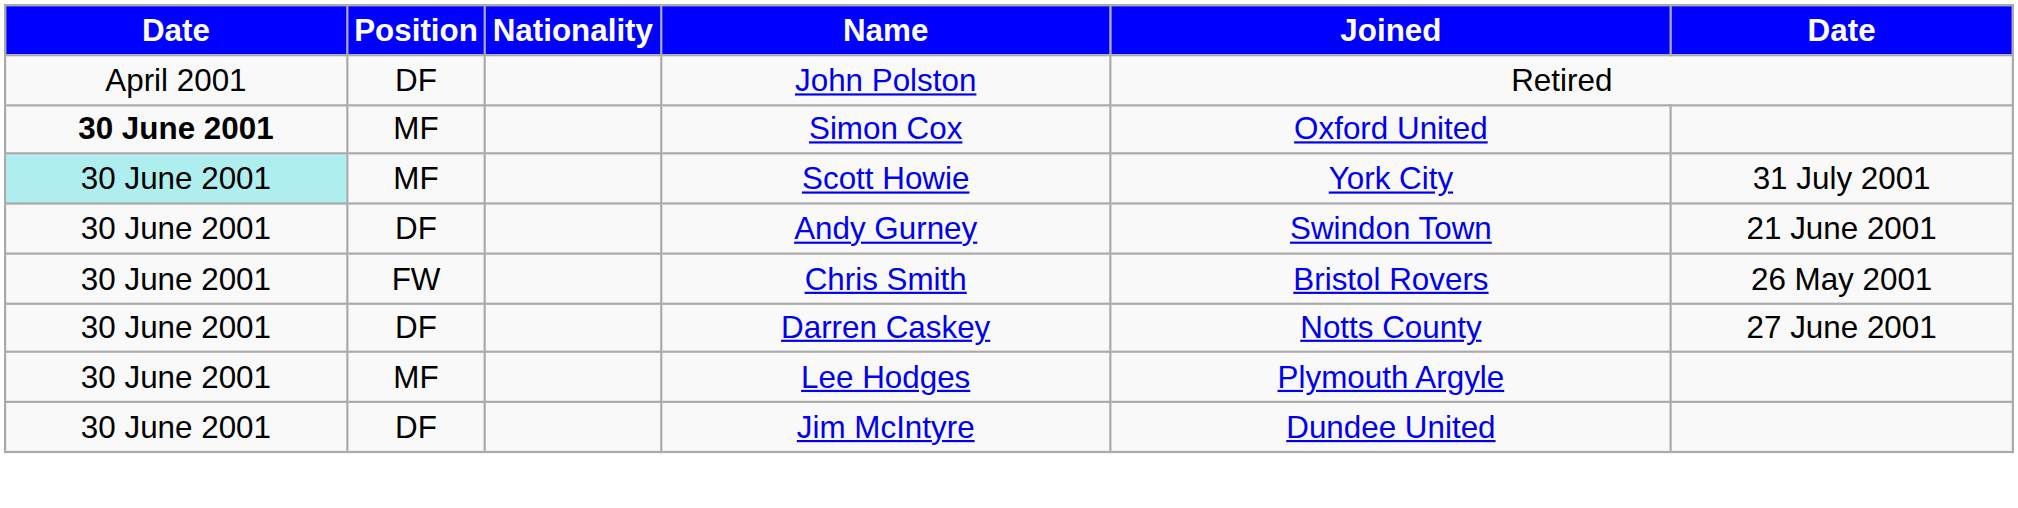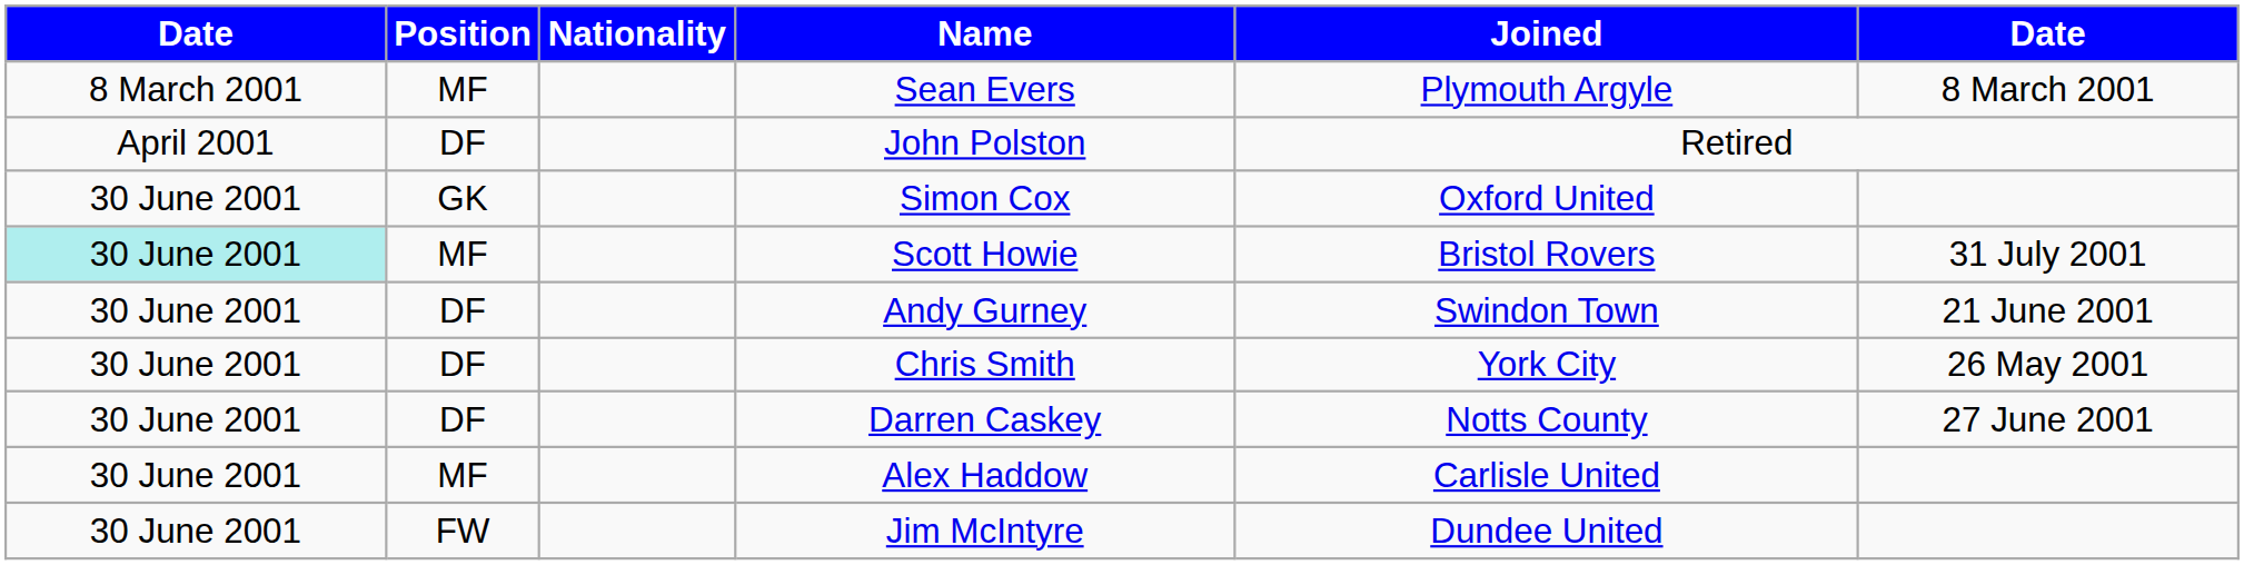 <table class="wikitable"  style="text-align:center; font-size:90%; ">
 <tr>
 <th style="background:#00f; color:white; width:150px;">Date</th>
 <th style="background:#00f; color:white; width:50px;">Position</th>
 <th style="background:#00f; color:white; width:50px;">Nationality</th>
 <th style="background:#00f; color:white; width:200px;">Name</th>
 <th style="background:#00f; color:white; width:250px;">Joined</th>
 <th style="background:#00f; color:white; width:150px;">Date</th>
 </tr>
 <tr>
+<td>8 March 2001</td>
+<td>MF</td>
+<td></td>
+<td><a href='#'>Sean Evers</a></td>
+<td><a href='#'>Plymouth Argyle</a></td>
+<td>8 March 2001</td>
+</tr>
+<tr>
 <td>April 2001</td>
 <td>DF</td>
 <td></td>
 <td><a href='#'>John Polston</a></td>
 <td colspan="2">Retired</td>
 </tr>
 <tr>
-<td><strong>30 June 2001</strong></td>
-<td>MF</td>
+<td>30 June 2001</td>
+<td>GK</td>
 <td></td>
 <td><a href='#'>Simon Cox</a></td>
 <td><a href='#'>Oxford United</a></td>
 <td></td>
 </tr>
 <tr>
 <td style="background: paleturquoise;">30 June 2001</td>
 <td>MF</td>
 <td></td>
 <td><a href='#'>Scott Howie</a></td>
-<td><a href='#'>York City</a></td>
+<td><a href='#'>Bristol Rovers</a></td>
 <td>31 July 2001</td>
 </tr>
 <tr>
 <td>30 June 2001</td>
 <td>DF</td>
 <td></td>
 <td><a href='#'>Andy Gurney</a></td>
 <td><a href='#'>Swindon Town</a></td>
 <td>21 June 2001</td>
 </tr>
 <tr>
 <td>30 June 2001</td>
-<td>FW</td>
+<td>DF</td>
 <td></td>
 <td><a href='#'>Chris Smith</a></td>
-<td><a href='#'>Bristol Rovers</a></td>
+<td><a href='#'>York City</a></td>
 <td>26 May 2001</td>
 </tr>
 <tr>
 <td>30 June 2001</td>
 <td>DF</td>
 <td></td>
 <td><a href='#'>Darren Caskey</a></td>
 <td><a href='#'>Notts County</a></td>
 <td>27 June 2001</td>
 </tr>
 <tr>
 <td>30 June 2001</td>
 <td>MF</td>
 <td></td>
-<td><a href='#'>Lee Hodges</a></td>
-<td><a href='#'>Plymouth Argyle</a></td>
+<td><a href='#'>Alex Haddow</a></td>
+<td><a href='#'>Carlisle United</a></td>
 <td></td>
 </tr>
 <tr>
 <td>30 June 2001</td>
-<td>DF</td>
+<td>FW</td>
 <td></td>
 <td><a href='#'>Jim McIntyre</a></td>
 <td><a href='#'>Dundee United</a></td>
 <td></td>
 </tr>
 </table>
